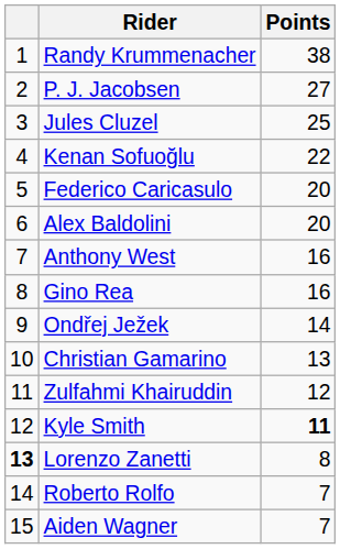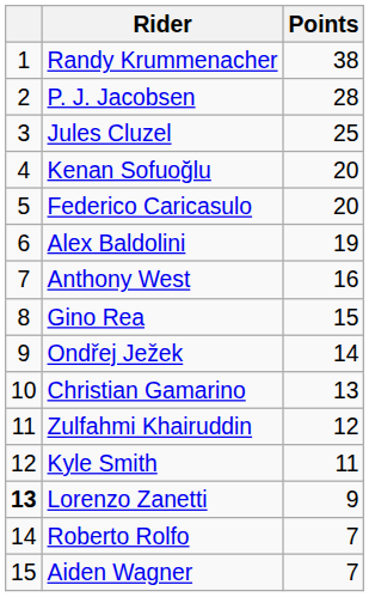 <table class="wikitable" style="font-size: 95%;">
 <tr>
 <th></th>
 <th>Rider</th>
 <th>Points</th>
 </tr>
 <tr>
 <td align=center>1</td>
 <td> <a href='#'>Randy Krummenacher</a></td>
 <td align=right>38</td>
 </tr>
 <tr>
 <td align=center>2</td>
 <td> <a href='#'>P. J. Jacobsen</a></td>
-<td align=right>27</td>
+<td align=right>28</td>
 </tr>
 <tr>
 <td align=center>3</td>
 <td> <a href='#'>Jules Cluzel</a></td>
 <td align=right>25</td>
 </tr>
 <tr>
 <td align=center>4</td>
 <td> <a href='#'>Kenan Sofuoğlu</a></td>
-<td align=right>22</td>
+<td align=right>20</td>
 </tr>
 <tr>
 <td align=center>5</td>
 <td> <a href='#'>Federico Caricasulo</a></td>
 <td align=right>20</td>
 </tr>
 <tr>
 <td align=center>6</td>
 <td> <a href='#'>Alex Baldolini</a></td>
-<td align=right>20</td>
+<td align=right>19</td>
 </tr>
 <tr>
 <td align=center>7</td>
 <td> <a href='#'>Anthony West</a></td>
 <td align=right>16</td>
 </tr>
 <tr>
 <td align=center>8</td>
 <td> <a href='#'>Gino Rea</a></td>
-<td align=right>16</td>
+<td align=right>15</td>
 </tr>
 <tr>
 <td align=center>9</td>
 <td> <a href='#'>Ondřej Ježek</a></td>
 <td align=right>14</td>
 </tr>
 <tr>
 <td align=center>10</td>
 <td> <a href='#'>Christian Gamarino</a></td>
 <td align=right>13</td>
 </tr>
 <tr>
 <td align=center>11</td>
 <td> <a href='#'>Zulfahmi Khairuddin</a></td>
 <td align=right>12</td>
 </tr>
 <tr>
 <td align=center>12</td>
 <td> <a href='#'>Kyle Smith</a></td>
-<td align=right><strong>11</strong></td>
+<td align=right>11</td>
 </tr>
 <tr>
 <td align=center><strong>13</strong></td>
 <td> <a href='#'>Lorenzo Zanetti</a></td>
-<td align=right>8</td>
+<td align=right>9</td>
 </tr>
 <tr>
 <td align=center>14</td>
 <td> <a href='#'>Roberto Rolfo</a></td>
 <td align=right>7</td>
 </tr>
 <tr>
 <td align=center>15</td>
 <td> <a href='#'>Aiden Wagner</a></td>
 <td align=right>7</td>
 </tr>
 </table>
